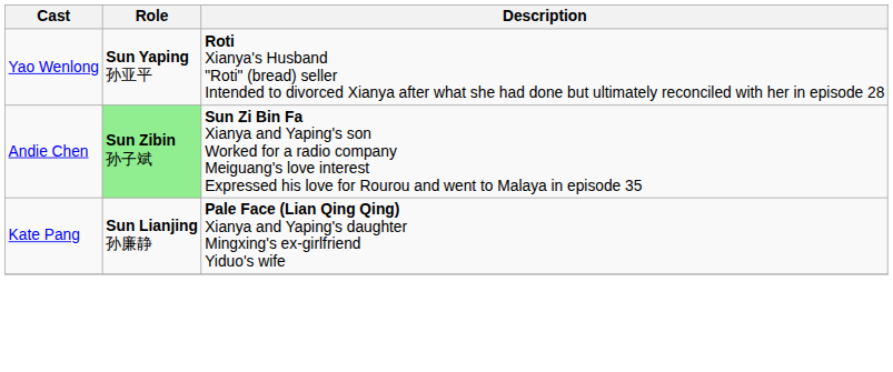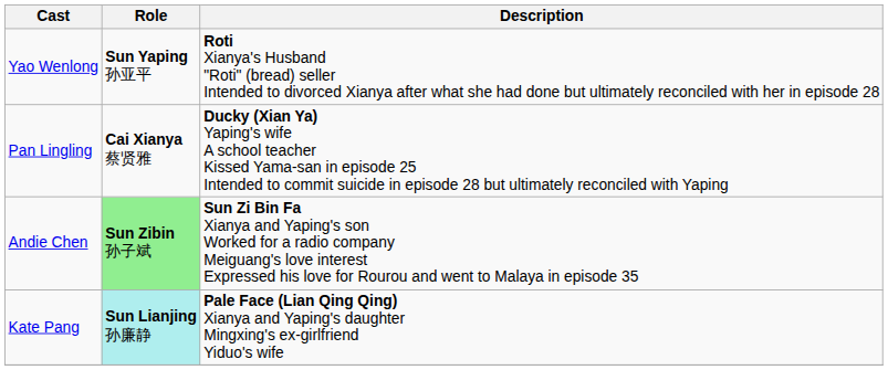 <table class="wikitable">
 <tr>
 <th>Cast</th>
 <th>Role</th>
 <th>Description</th>
 </tr>
 <tr>
 <td><a href='#'>Yao Wenlong</a></td>
 <td><strong>Sun Yaping</strong><br>孙亚平</td>
 <td><strong>Roti</strong><br>Xianya's Husband<br>"Roti" (bread) seller<br>Intended to divorced Xianya after what she had done but ultimately reconciled with her in episode 28</td>
 </tr>
 <tr>
+<td><a href='#'>Pan Lingling</a></td>
+<td><strong>Cai Xianya</strong><br>蔡贤雅</td>
+<td><strong>Ducky (Xian Ya)</strong><br>Yaping's wife<br>A school teacher<br>Kissed Yama-san in episode 25<br>Intended to commit suicide in episode 28 but ultimately reconciled with Yaping</td>
+</tr>
+<tr>
 <td><a href='#'>Andie Chen</a></td>
 <td style="background: lightgreen;"><strong>Sun Zibin</strong><br>孙子斌</td>
 <td><strong>Sun Zi Bin Fa</strong><br>Xianya and Yaping's son<br>Worked for a radio company<br>Meiguang's love interest<br>Expressed his love for Rourou and went to Malaya in episode 35</td>
 </tr>
 <tr>
 <td><a href='#'>Kate Pang</a></td>
-<td><strong>Sun Lianjing</strong><br>孙廉静</td>
+<td style="background: paleturquoise;"><strong>Sun Lianjing</strong><br>孙廉静</td>
 <td><strong>Pale Face (Lian Qing Qing)</strong><br>Xianya and Yaping's daughter<br>Mingxing's ex-girlfriend<br>Yiduo's wife</td>
 </tr>
 <tr>
 </tr>
 </table>
